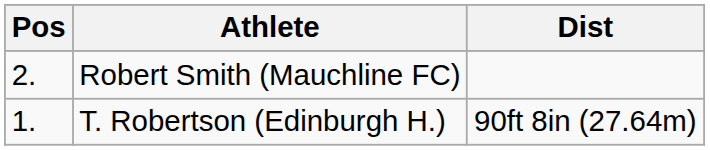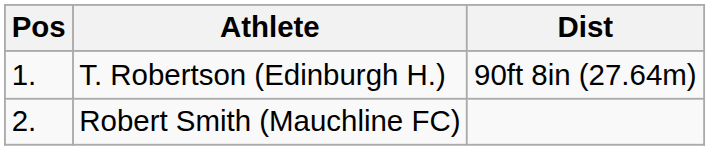 <table class="wikitable">
 <tr>
 <th>Pos</th>
 <th>Athlete</th>
 <th>Dist</th>
 </tr>
 <tr>
+<td>1.</td>
+<td>T. Robertson (Edinburgh H.)</td>
+<td>90ft 8in (27.64m)</td>
+</tr>
+<tr>
 <td>2.</td>
 <td>Robert Smith (Mauchline FC)</td>
 <td></td>
 </tr>
-<tr>
-<td>1.</td>
-<td>T. Robertson (Edinburgh H.)</td>
-<td>90ft 8in (27.64m)</td>
-</tr>
 </table>
